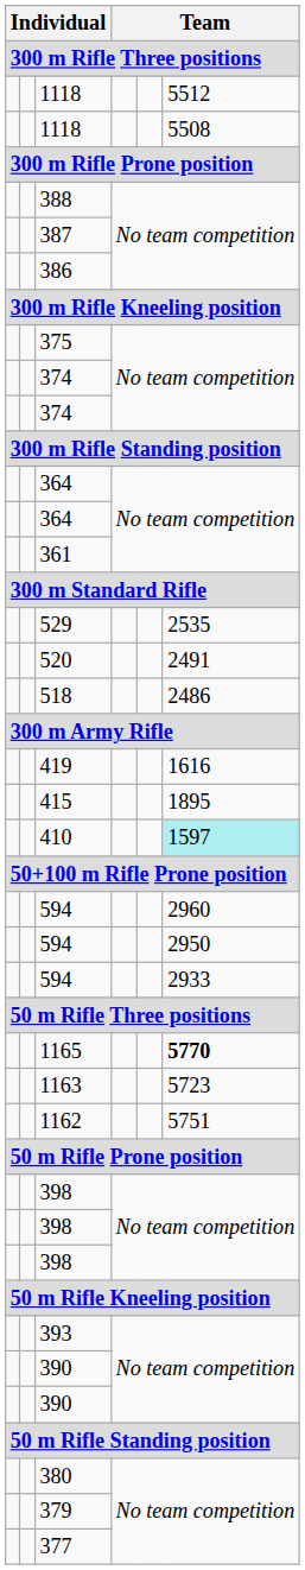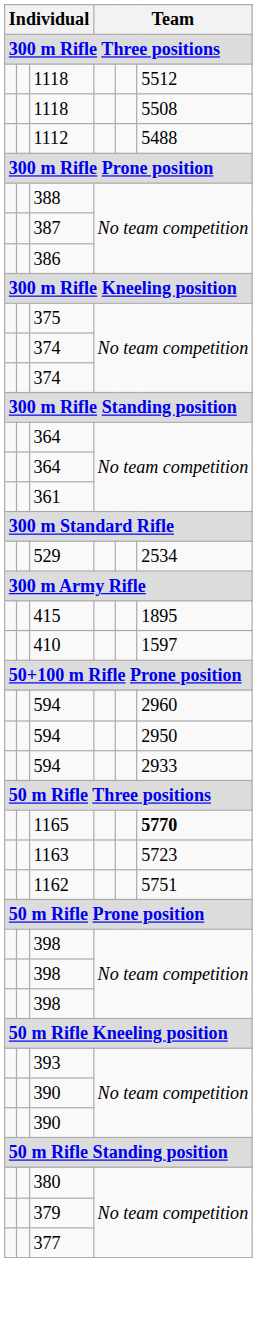 <table class="wikitable" style="font-size: 95%">
 <tr>
 <th colspan=3>Individual</th>
 <th colspan=3>Team</th>
 </tr>
 <tr>
 <td colspan=6 style="background:#dcdcdc"><strong><a href='#'>300 m Rifle</a> <a href='#'>Three positions</a></strong></td>
 </tr>
 <tr>
 <td></td>
 <td></td>
 <td>1118</td>
 <td></td>
 <td></td>
 <td>5512</td>
 </tr>
 <tr>
 <td></td>
 <td></td>
 <td>1118</td>
 <td></td>
 <td></td>
 <td>5508</td>
+</tr>
+<tr>
+<td></td>
+<td></td>
+<td>1112</td>
+<td></td>
+<td></td>
+<td>5488</td>
 </tr>
 <tr>
 <td colspan=6 style="background:#dcdcdc"><strong><a href='#'>300 m Rifle</a> <a href='#'>Prone position</a></strong></td>
 </tr>
 <tr>
 <td></td>
 <td></td>
 <td>388</td>
 <td colspan=3 rowspan=3 style="text-align: center"><em>No team competition</em></td>
 </tr>
 <tr>
 <td></td>
 <td></td>
 <td>387</td>
 </tr>
 <tr>
 <td></td>
 <td></td>
 <td>386</td>
 </tr>
 <tr>
 <td colspan=6 style="background:#dcdcdc"><strong><a href='#'>300 m Rifle</a> <a href='#'>Kneeling position</a></strong></td>
 </tr>
 <tr>
 <td></td>
 <td></td>
 <td>375</td>
 <td colspan=3 rowspan=3 style="text-align: center"><em>No team competition</em></td>
 </tr>
 <tr>
 <td></td>
 <td></td>
 <td>374</td>
 </tr>
 <tr>
 <td></td>
 <td></td>
 <td>374</td>
 </tr>
 <tr>
 <td colspan=6 style="background:#dcdcdc"><strong><a href='#'>300 m Rifle</a> <a href='#'>Standing position</a></strong></td>
 </tr>
 <tr>
 <td></td>
 <td></td>
 <td>364</td>
 <td colspan=3 rowspan=3 style="text-align: center"><em>No team competition</em></td>
 </tr>
 <tr>
 <td></td>
 <td></td>
 <td>364</td>
 </tr>
 <tr>
 <td></td>
 <td></td>
 <td>361</td>
 </tr>
 <tr>
 <td colspan=6 style="background:#dcdcdc"><strong><a href='#'>300 m Standard Rifle</a></strong></td>
 </tr>
 <tr>
 <td></td>
 <td></td>
 <td>529</td>
 <td></td>
 <td></td>
-<td>2535</td>
-</tr>
-<tr>
-<td></td>
-<td></td>
-<td>520</td>
-<td></td>
-<td></td>
-<td>2491</td>
-</tr>
-<tr>
-<td></td>
-<td></td>
-<td>518</td>
-<td></td>
-<td></td>
-<td>2486</td>
+<td>2534</td>
 </tr>
 <tr>
 <td colspan=6 style="background:#dcdcdc"><strong><a href='#'>300 m Army Rifle</a></strong></td>
-</tr>
-<tr>
-<td></td>
-<td></td>
-<td>419</td>
-<td></td>
-<td></td>
-<td>1616</td>
 </tr>
 <tr>
 <td></td>
 <td></td>
 <td>415</td>
 <td></td>
 <td></td>
 <td>1895</td>
 </tr>
 <tr>
 <td></td>
 <td></td>
 <td>410</td>
 <td></td>
 <td></td>
-<td style="background: paleturquoise;">1597</td>
+<td>1597</td>
 </tr>
 <tr>
 <td colspan=6 style="background:#dcdcdc"><strong><a href='#'>50+100 m Rifle</a> <a href='#'>Prone position</a></strong></td>
 </tr>
 <tr>
 <td></td>
 <td></td>
 <td>594</td>
 <td></td>
 <td></td>
 <td>2960</td>
 </tr>
 <tr>
 <td></td>
 <td></td>
 <td>594</td>
 <td></td>
 <td></td>
 <td>2950</td>
 </tr>
 <tr>
 <td></td>
 <td></td>
 <td>594</td>
 <td></td>
 <td></td>
 <td>2933</td>
 </tr>
 <tr>
 <td colspan=6 style="background:#dcdcdc"><strong><a href='#'>50 m Rifle</a> <a href='#'>Three positions</a></strong></td>
 </tr>
 <tr>
 <td></td>
 <td></td>
 <td>1165</td>
 <td></td>
 <td></td>
 <td><strong>5770</strong></td>
 </tr>
 <tr>
 <td></td>
 <td></td>
 <td>1163</td>
 <td></td>
 <td></td>
 <td>5723</td>
 </tr>
 <tr>
 <td></td>
 <td></td>
 <td>1162</td>
 <td></td>
 <td></td>
 <td>5751</td>
 </tr>
 <tr>
 <td colspan=6 style="background:#dcdcdc"><strong><a href='#'>50 m Rifle</a> <a href='#'>Prone position</a></strong></td>
 </tr>
 <tr>
 <td></td>
 <td></td>
 <td>398</td>
 <td colspan=3 rowspan=3 style="text-align: center"><em>No team competition</em></td>
 </tr>
 <tr>
 <td></td>
 <td></td>
 <td>398</td>
 </tr>
 <tr>
 <td></td>
 <td></td>
 <td>398</td>
 </tr>
 <tr>
 <td colspan=6 style="background:#dcdcdc"><strong><a href='#'>50 m Rifle Kneeling position</a></strong></td>
 </tr>
 <tr>
 <td></td>
 <td></td>
 <td>393</td>
 <td colspan=3 rowspan=3 style="text-align: center"><em>No team competition</em></td>
 </tr>
 <tr>
 <td></td>
 <td></td>
 <td>390</td>
 </tr>
 <tr>
 <td></td>
 <td></td>
 <td>390</td>
 </tr>
 <tr>
 <td colspan=6 style="background:#dcdcdc"><strong><a href='#'>50 m Rifle Standing position</a></strong></td>
 </tr>
 <tr>
 <td></td>
 <td></td>
 <td>380</td>
 <td colspan=3 rowspan=3 style="text-align: center"><em>No team competition</em></td>
 </tr>
 <tr>
 <td></td>
 <td></td>
 <td>379</td>
 </tr>
 <tr>
 <td></td>
 <td></td>
 <td>377</td>
 </tr>
 </table>
